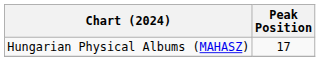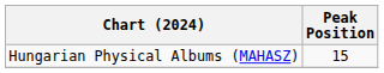 <table class="wikitable sortable">
 <tr>
 <th>Chart (2024)</th>
 <th>Peak<br>Position</th>
 </tr>
 <tr>
 <td align="left">Hungarian Physical Albums (<a href='#'>MAHASZ</a>)</td>
-<td align="center">17</td>
+<td align="center">15</td>
 </tr>
 <tr>
 </tr>
 </table>
